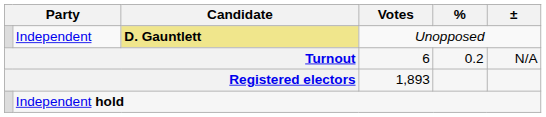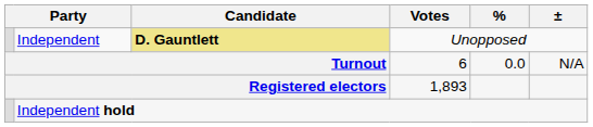 <table class=wikitable>
 <tr>
 <th scope="col" colspan="2" style="width: 130px">Party</th>
 <th scope="col" style="width: 17em">Candidate</th>
 <th scope="col" style="width: 5em">Votes</th>
 <th scope="col" style="width: 3.5em">%</th>
 <th scope="col" style="width: 3.5em">±</th>
 </tr>
 <tr>
 <td style="background:#DDDDDD;"></td>
 <td><a href='#'>Independent</a></td>
 <td style="background: khaki;"><strong>D. Gauntlett</strong></td>
 <td style="text-align: center; "colspan="3"><em>Unopposed</em></td>
 </tr>
 <tr style="background-color:#F6F6F6">
 <th colspan="3" style="text-align: right; margin-right: 0.5em"><a href='#'>Turnout</a></th>
 <td style="text-align: right; margin-right: 0.5em">6</td>
-<td style="text-align: right; margin-right: 0.5em">0.2</td>
+<td style="text-align: right; margin-right: 0.5em">0.0</td>
 <td style="text-align: right; margin-right: 0.5em">N/A</td>
 </tr>
 <tr style="background-color:#F6F6F6;">
 <th colspan="3" style="text-align:right;"><a href='#'>Registered electors</a></th>
 <td style="text-align:right; margin-right:0.5em">1,893</td>
 <td></td>
 <td></td>
 </tr>
 <tr style="background-color:#F6F6F6">
 <td style="background:#DDDDDD;"></td>
 <td colspan="5"><a href='#'>Independent</a> <strong>hold</strong></td>
 </tr>
 </table>
